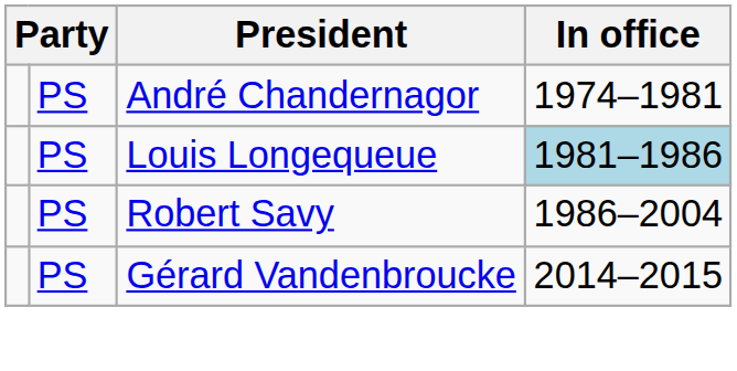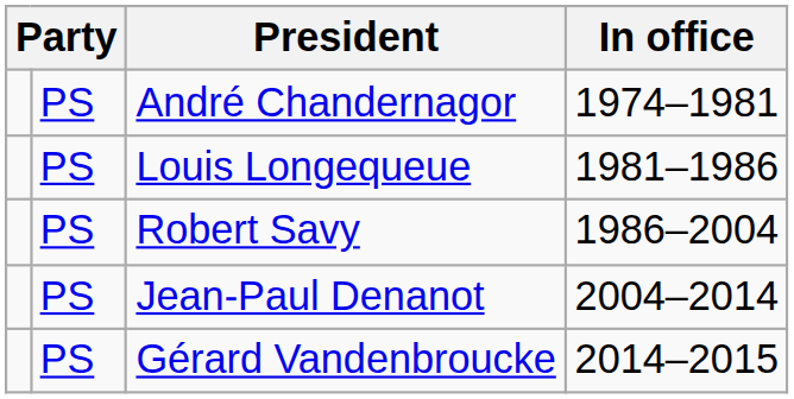 <table class="wikitable">
 <tr>
 <th colspan="2">Party</th>
 <th>President</th>
 <th>In office</th>
 </tr>
 <tr>
 <td></td>
 <td><a href='#'>PS</a></td>
 <td><a href='#'>André Chandernagor</a></td>
 <td>1974–1981</td>
 </tr>
 <tr>
 <td></td>
 <td><a href='#'>PS</a></td>
 <td><a href='#'>Louis Longequeue</a></td>
-<td style="background: lightblue;">1981–1986</td>
+<td>1981–1986</td>
 </tr>
 <tr>
 <td></td>
 <td><a href='#'>PS</a></td>
 <td><a href='#'>Robert Savy</a></td>
 <td>1986–2004</td>
 </tr>
 <tr>
 <td></td>
 <td><a href='#'>PS</a></td>
+<td><a href='#'>Jean-Paul Denanot</a></td>
+<td>2004–2014</td>
+</tr>
+<tr>
+<td></td>
+<td><a href='#'>PS</a></td>
 <td><a href='#'>Gérard Vandenbroucke</a></td>
 <td>2014–2015</td>
 </tr>
 </table>
